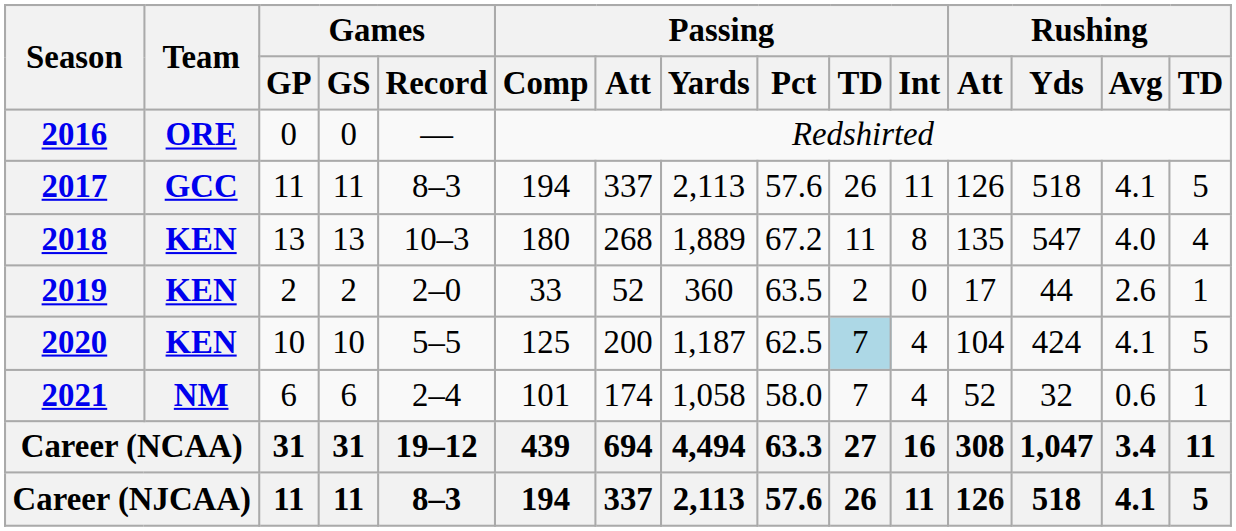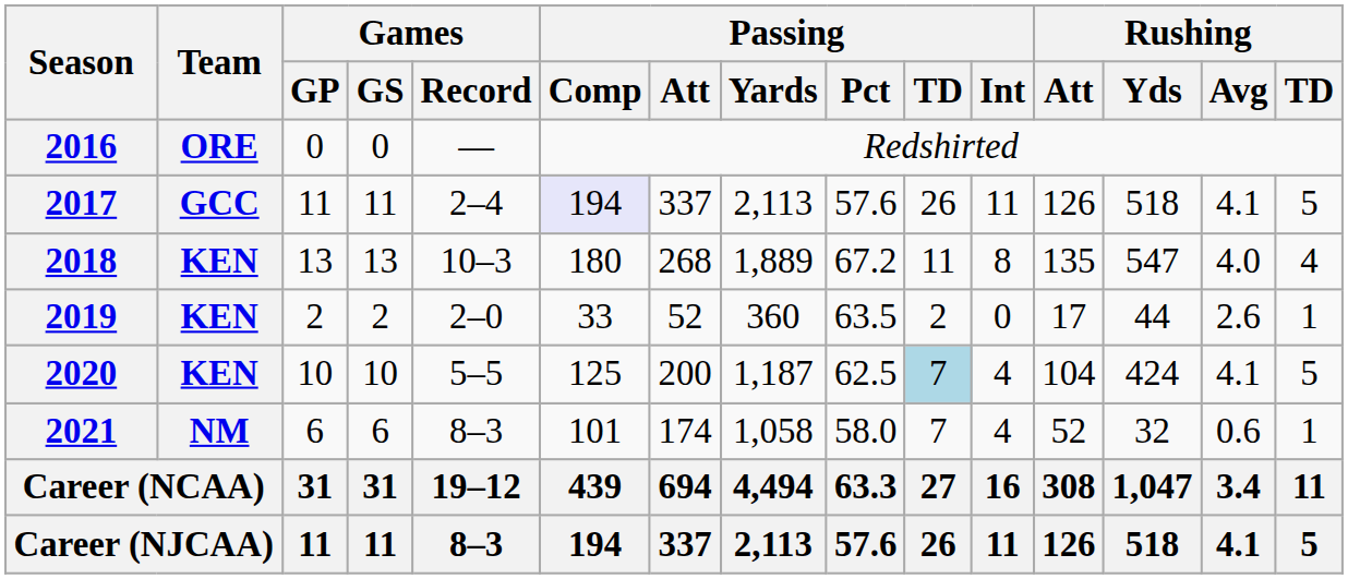 <table class=wikitable style="text-align:center;">
 <tr>
 <th rowspan="2">Season</th>
 <th rowspan="2">Team</th>
 <th colspan="3">Games</th>
 <th colspan="6">Passing</th>
 <th colspan="4">Rushing</th>
 </tr>
 <tr>
 <th>GP</th>
 <th>GS</th>
 <th>Record</th>
 <th>Comp</th>
 <th>Att</th>
 <th>Yards</th>
 <th>Pct</th>
 <th>TD</th>
 <th>Int</th>
 <th>Att</th>
 <th>Yds</th>
 <th>Avg</th>
 <th>TD</th>
 </tr>
 <tr>
 <th><a href='#'>2016</a></th>
 <th><a href='#'>ORE</a></th>
 <td>0</td>
 <td>0</td>
 <td>—</td>
 <td colspan="12"><em>Redshirted </em></td>
 </tr>
 <tr>
 <th><a href='#'>2017</a></th>
 <th><a href='#'>GCC</a></th>
 <td>11</td>
 <td>11</td>
-<td>8–3</td>
-<td>194</td>
+<td>2–4</td>
+<td style="background: lavender;">194</td>
 <td>337</td>
 <td>2,113</td>
 <td>57.6</td>
 <td>26</td>
 <td>11</td>
 <td>126</td>
 <td>518</td>
 <td>4.1</td>
 <td>5</td>
 </tr>
 <tr>
 <th><a href='#'>2018</a></th>
 <th><a href='#'>KEN</a></th>
 <td>13</td>
 <td>13</td>
 <td>10–3</td>
 <td>180</td>
 <td>268</td>
 <td>1,889</td>
 <td>67.2</td>
 <td>11</td>
 <td>8</td>
 <td>135</td>
 <td>547</td>
 <td>4.0</td>
 <td>4</td>
 </tr>
 <tr>
 <th><a href='#'>2019</a></th>
 <th><a href='#'>KEN</a></th>
 <td>2</td>
 <td>2</td>
 <td>2–0</td>
 <td>33</td>
 <td>52</td>
 <td>360</td>
 <td>63.5</td>
 <td>2</td>
 <td>0</td>
 <td>17</td>
 <td>44</td>
 <td>2.6</td>
 <td>1</td>
 </tr>
 <tr>
 <th><a href='#'>2020</a></th>
 <th><a href='#'>KEN</a></th>
 <td>10</td>
 <td>10</td>
 <td>5–5</td>
 <td>125</td>
 <td>200</td>
 <td>1,187</td>
 <td>62.5</td>
 <td style="background: lightblue;">7</td>
 <td>4</td>
 <td>104</td>
 <td>424</td>
 <td>4.1</td>
 <td>5</td>
 </tr>
 <tr>
 <th><a href='#'>2021</a></th>
 <th><a href='#'>NM</a></th>
 <td>6</td>
 <td>6</td>
-<td>2–4</td>
+<td>8–3</td>
 <td>101</td>
 <td>174</td>
 <td>1,058</td>
 <td>58.0</td>
 <td>7</td>
 <td>4</td>
 <td>52</td>
 <td>32</td>
 <td>0.6</td>
 <td>1</td>
 </tr>
 <tr>
 <th colspan="2">Career (NCAA)</th>
 <th>31</th>
 <th>31</th>
 <th>19–12</th>
 <th>439</th>
 <th>694</th>
 <th>4,494</th>
 <th>63.3</th>
 <th>27</th>
 <th>16</th>
 <th>308</th>
 <th>1,047</th>
 <th>3.4</th>
 <th>11</th>
 </tr>
 <tr>
 <th colspan="2">Career (NJCAA)</th>
 <th>11</th>
 <th>11</th>
 <th>8–3</th>
 <th>194</th>
 <th>337</th>
 <th>2,113</th>
 <th>57.6</th>
 <th>26</th>
 <th>11</th>
 <th>126</th>
 <th>518</th>
 <th>4.1</th>
 <th>5</th>
 </tr>
 </table>
